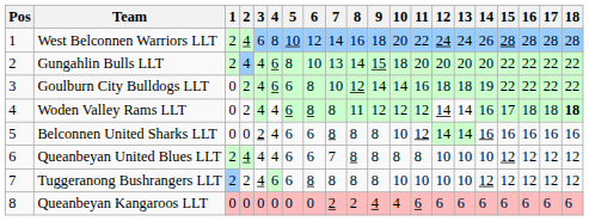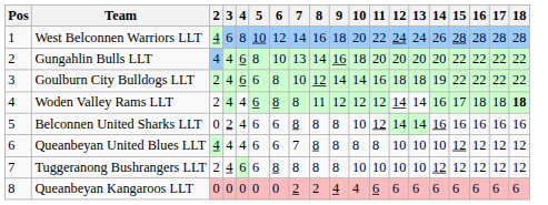 <table class="wikitable">
 <tr>
 <th>Pos</th>
 <th>Team</th>
-<th>1</th>
 <th>2</th>
 <th>3</th>
 <th>4</th>
 <th>5</th>
 <th>6</th>
 <th>7</th>
 <th>8</th>
 <th>9</th>
 <th>10</th>
 <th>11</th>
 <th>12</th>
 <th>13</th>
 <th>14</th>
 <th>15</th>
 <th>16</th>
 <th>17</th>
 <th>18</th>
 </tr>
 <tr>
 <td>1</td>
 <td> West Belconnen Warriors LLT</td>
-<td style="background:#ccffcc;">2</td>
 <td style="background:#ccffcc;"><u>4</u></td>
 <td style="background:#99ccff;">6</td>
 <td style="background:#99ccff;">8</td>
 <td style="background:#99ccff;"><u>10</u></td>
 <td style="background:#99ccff;">12</td>
 <td style="background:#99ccff;">14</td>
 <td style="background:#99ccff;">16</td>
 <td style="background:#99ccff;">18</td>
 <td style="background:#99ccff;">20</td>
 <td style="background:#99ccff;">22</td>
 <td style="background:#99ccff;"><u>24</u></td>
 <td style="background:#99ccff;">24</td>
 <td style="background:#99ccff;">26</td>
 <td style="background:#99ccff;"><u>28</u></td>
 <td style="background:#99ccff;">28</td>
 <td style="background:#99ccff;">28</td>
 <td style="background:#99ccff;">28</td>
 </tr>
 <tr>
 <td>2</td>
 <td> Gungahlin Bulls LLT</td>
-<td style="background:#ccffcc;">2</td>
 <td style="background:#99ccff;">4</td>
 <td style="background:#ccffcc;">4</td>
 <td style="background:#ccffcc;"><u>6</u></td>
 <td style="background:#ccffcc;">8</td>
 <td style="background:#ccffcc;">10</td>
 <td style="background:#ccffcc;">13</td>
 <td style="background:#ccffcc;">14</td>
-<td style="background:#ccffcc;"><u>15</u></td>
+<td style="background:#ccffcc;"><u>16</u></td>
 <td style="background:#ccffcc;">18</td>
 <td style="background:#ccffcc;">20</td>
 <td style="background:#ccffcc;">20</td>
 <td style="background:#ccffcc;">20</td>
 <td style="background:#ccffcc;">20</td>
 <td style="background:#ccffcc;">22</td>
 <td style="background:#ccffcc;">22</td>
 <td style="background:#ccffcc;">22</td>
 <td style="background:#ccffcc;">22</td>
 </tr>
 <tr>
 <td>3</td>
 <td> Goulburn City Bulldogs LLT</td>
-<td>0</td>
 <td style="background:#ccffcc;">2</td>
 <td style="background:#ccffcc;">4</td>
 <td style="background:#ccffcc;"><u>6</u></td>
 <td style="background:#ccffcc;">6</td>
 <td style="background:#ccffcc;">8</td>
 <td style="background:#ccffcc;">10</td>
 <td style="background:#ccffcc;"><u>12</u></td>
 <td style="background:#ccffcc;">14</td>
 <td style="background:#ccffcc;">14</td>
 <td style="background:#ccffcc;">16</td>
 <td style="background:#ccffcc;">18</td>
 <td style="background:#ccffcc;">18</td>
 <td style="background:#ccffcc;">19</td>
 <td style="background:#ccffcc;">22</td>
 <td style="background:#ccffcc;">22</td>
 <td style="background:#ccffcc;">22</td>
 <td style="background:#ccffcc;">22</td>
 </tr>
 <tr>
 <td>4</td>
 <td> Woden Valley Rams LLT</td>
-<td>0</td>
 <td>2</td>
 <td style="background:#ccffcc;">4</td>
 <td>4</td>
 <td style="background:#ccffcc;"><u>6</u></td>
 <td style="background:#ccffcc;"><u>8</u></td>
 <td style="background:#ccffcc;">8</td>
 <td style="background:#ccffcc;">11</td>
 <td style="background:#ccffcc;">12</td>
 <td style="background:#ccffcc;">12</td>
 <td style="background:#ccffcc;">12</td>
 <td><u>14</u></td>
 <td>14</td>
 <td style="background:#ccffcc;">16</td>
 <td style="background:#ccffcc;">17</td>
 <td style="background:#ccffcc;">18</td>
 <td style="background:#ccffcc;">18</td>
 <td style="background:#ccffcc;"><strong>18</strong></td>
 </tr>
 <tr>
 <td>5</td>
 <td> Belconnen United Sharks LLT</td>
 <td>0</td>
-<td>0</td>
 <td><u>2</u></td>
 <td>4</td>
 <td>6</td>
 <td>6</td>
 <td><u>8</u></td>
 <td>8</td>
 <td>8</td>
 <td>10</td>
 <td><u>12</u></td>
 <td style="background:#ccffcc;">14</td>
 <td style="background:#ccffcc;">14</td>
 <td><u>16</u></td>
 <td>16</td>
 <td>16</td>
 <td>16</td>
 <td>16</td>
 </tr>
 <tr>
 <td>6</td>
 <td> Queanbeyan United Blues LLT</td>
-<td style="background:#ccffcc;">2</td>
 <td style="background:#ccffcc;"><u>4</u></td>
 <td>4</td>
 <td>4</td>
 <td>6</td>
 <td>6</td>
 <td>7</td>
 <td><u>8</u></td>
 <td>8</td>
 <td>8</td>
 <td>8</td>
 <td>10</td>
 <td>10</td>
 <td>10</td>
 <td><u>12</u></td>
 <td>12</td>
 <td>12</td>
 <td>12</td>
 </tr>
 <tr>
 <td>7</td>
 <td> Tuggeranong Bushrangers LLT</td>
-<td style="background:#99ccff;">2</td>
 <td>2</td>
 <td><u>4</u></td>
 <td style="background:#ccffcc;">6</td>
 <td>6</td>
 <td><u>8</u></td>
 <td>8</td>
 <td>8</td>
 <td>8</td>
 <td>10</td>
 <td>10</td>
 <td>10</td>
 <td>10</td>
 <td><u>12</u></td>
 <td>12</td>
 <td>12</td>
 <td>12</td>
 <td>12</td>
 </tr>
 <tr>
 <td>8</td>
 <td> Queanbeyan Kangaroos LLT</td>
 <td style="background:#ffbbbb;">0</td>
 <td style="background:#ffbbbb;">0</td>
 <td style="background:#ffbbbb;">0</td>
 <td style="background:#ffbbbb;">0</td>
 <td style="background:#ffbbbb;">0</td>
-<td style="background:#ffbbbb;">0</td>
 <td style="background:#ffbbbb;"><u>2</u></td>
 <td style="background:#ffbbbb;">2</td>
 <td style="background:#ffbbbb;"><u>4</u></td>
 <td style="background:#ffbbbb;">4</td>
 <td style="background:#ffbbbb;"><u>6</u></td>
 <td style="background:#ffbbbb;">6</td>
 <td style="background:#ffbbbb;">6</td>
 <td style="background:#ffbbbb;">6</td>
 <td style="background:#ffbbbb;">6</td>
 <td style="background:#ffbbbb;">6</td>
 <td style="background:#ffbbbb;">6</td>
 <td style="background:#ffbbbb;">6</td>
 </tr>
 </table>
